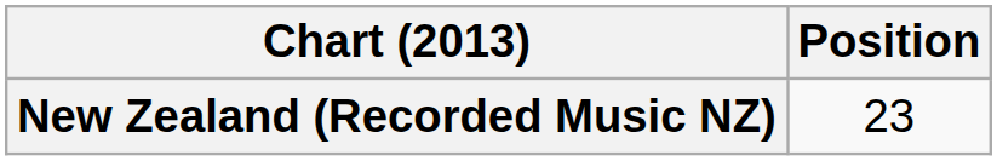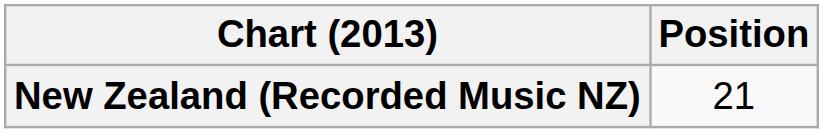 <table class="wikitable plainrowheaders" style="text-align:center">
 <tr>
 <th scope="col">Chart (2013)</th>
 <th scope="col">Position</th>
 </tr>
 <tr>
 <th scope="row">New Zealand (Recorded Music NZ)</th>
-<td>23</td>
+<td>21</td>
 </tr>
 </table>
